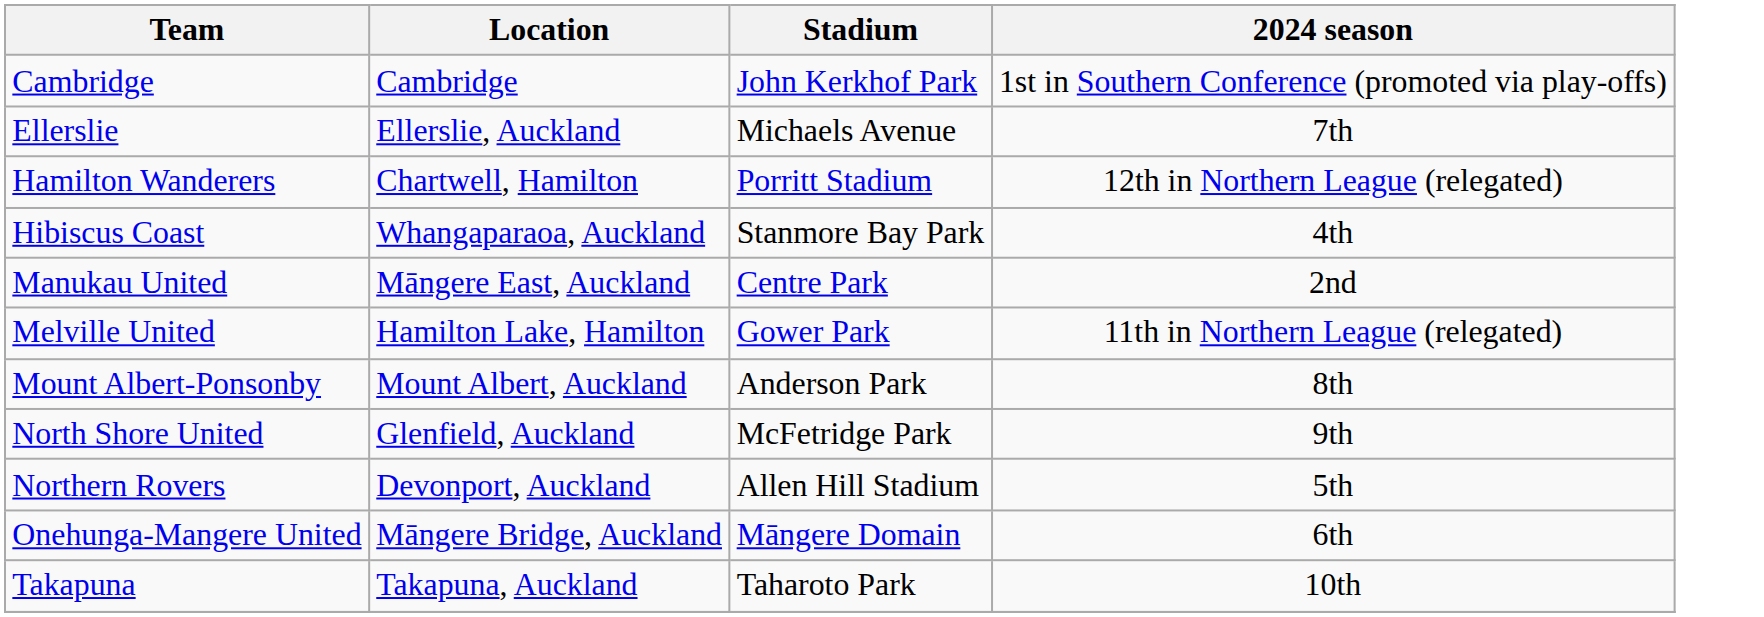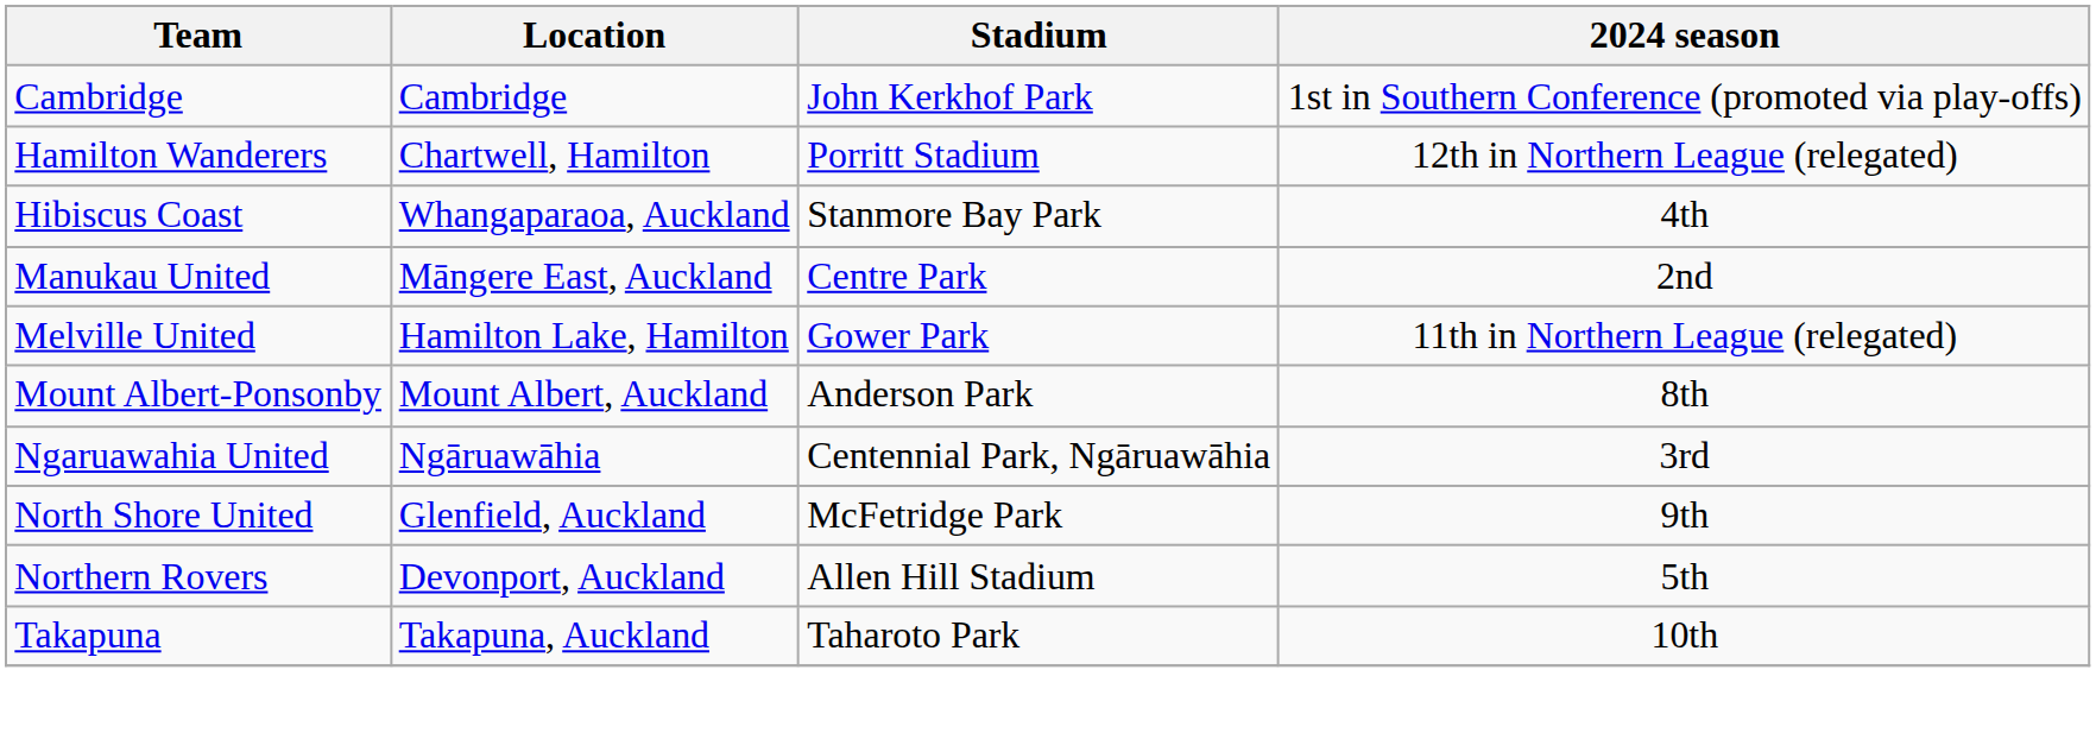 <table class="wikitable sortable">
 <tr>
 <th>Team</th>
 <th>Location</th>
 <th>Stadium</th>
 <th>2024 season</th>
 </tr>
 <tr>
 <td><a href='#'>Cambridge</a></td>
 <td><a href='#'>Cambridge</a></td>
 <td><a href='#'>John Kerkhof Park</a></td>
 <td align="center">1st in <a href='#'>Southern Conference</a> (promoted via play-offs)</td>
-</tr>
-<tr>
-<td><a href='#'>Ellerslie</a></td>
-<td><a href='#'>Ellerslie</a>, <a href='#'>Auckland</a></td>
-<td>Michaels Avenue</td>
-<td align="center">7th</td>
 </tr>
 <tr>
 <td><a href='#'>Hamilton Wanderers</a></td>
 <td><a href='#'>Chartwell</a>, <a href='#'>Hamilton</a></td>
 <td><a href='#'>Porritt Stadium</a></td>
 <td align="center">12th in <a href='#'>Northern League</a> (relegated)</td>
 </tr>
 <tr>
 <td><a href='#'>Hibiscus Coast</a></td>
 <td><a href='#'>Whangaparaoa</a>, <a href='#'>Auckland</a></td>
 <td>Stanmore Bay Park</td>
 <td align="center">4th</td>
 </tr>
 <tr>
 <td><a href='#'>Manukau United</a></td>
 <td><a href='#'>Māngere East</a>, <a href='#'>Auckland</a></td>
 <td><a href='#'>Centre Park</a></td>
 <td align="center">2nd</td>
 </tr>
 <tr>
 <td><a href='#'>Melville United</a></td>
 <td><a href='#'>Hamilton Lake</a>, <a href='#'>Hamilton</a></td>
 <td><a href='#'>Gower Park</a></td>
 <td align="center">11th in <a href='#'>Northern League</a> (relegated)</td>
 </tr>
 <tr>
 <td><a href='#'>Mount Albert-Ponsonby</a></td>
 <td><a href='#'>Mount Albert</a>, <a href='#'>Auckland</a></td>
 <td>Anderson Park</td>
 <td align="center">8th</td>
 </tr>
 <tr>
+<td><a href='#'>Ngaruawahia United</a></td>
+<td><a href='#'>Ngāruawāhia</a></td>
+<td>Centennial Park, Ngāruawāhia</td>
+<td align="center">3rd</td>
+</tr>
+<tr>
 <td><a href='#'>North Shore United</a></td>
 <td><a href='#'>Glenfield</a>, <a href='#'>Auckland</a></td>
 <td>McFetridge Park</td>
 <td align="center">9th</td>
 </tr>
 <tr>
 <td><a href='#'>Northern Rovers</a></td>
 <td><a href='#'>Devonport</a>, <a href='#'>Auckland</a></td>
 <td>Allen Hill Stadium</td>
 <td align="center">5th</td>
 </tr>
 <tr>
-<td><a href='#'>Onehunga-Mangere United</a></td>
-<td><a href='#'>Māngere Bridge</a>, <a href='#'>Auckland</a></td>
-<td><a href='#'>Māngere Domain</a></td>
-<td align="center">6th</td>
-</tr>
-<tr>
 <td><a href='#'>Takapuna</a></td>
 <td><a href='#'>Takapuna</a>, <a href='#'>Auckland</a></td>
 <td>Taharoto Park</td>
 <td align="center">10th</td>
 </tr>
 <tr>
 </tr>
 </table>
